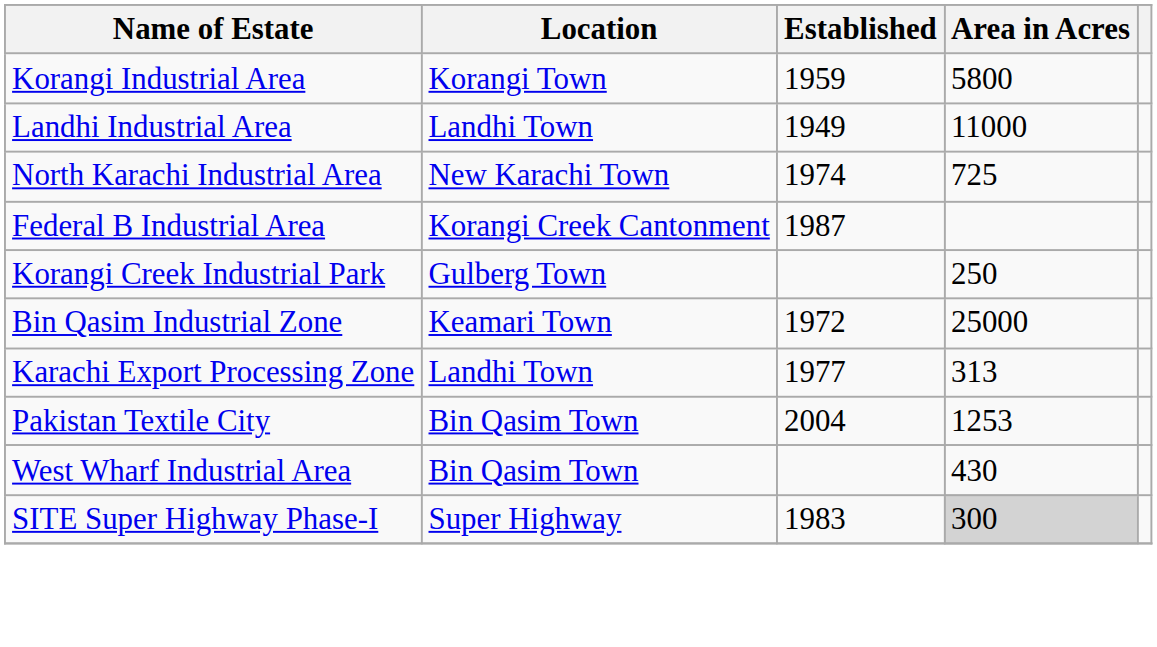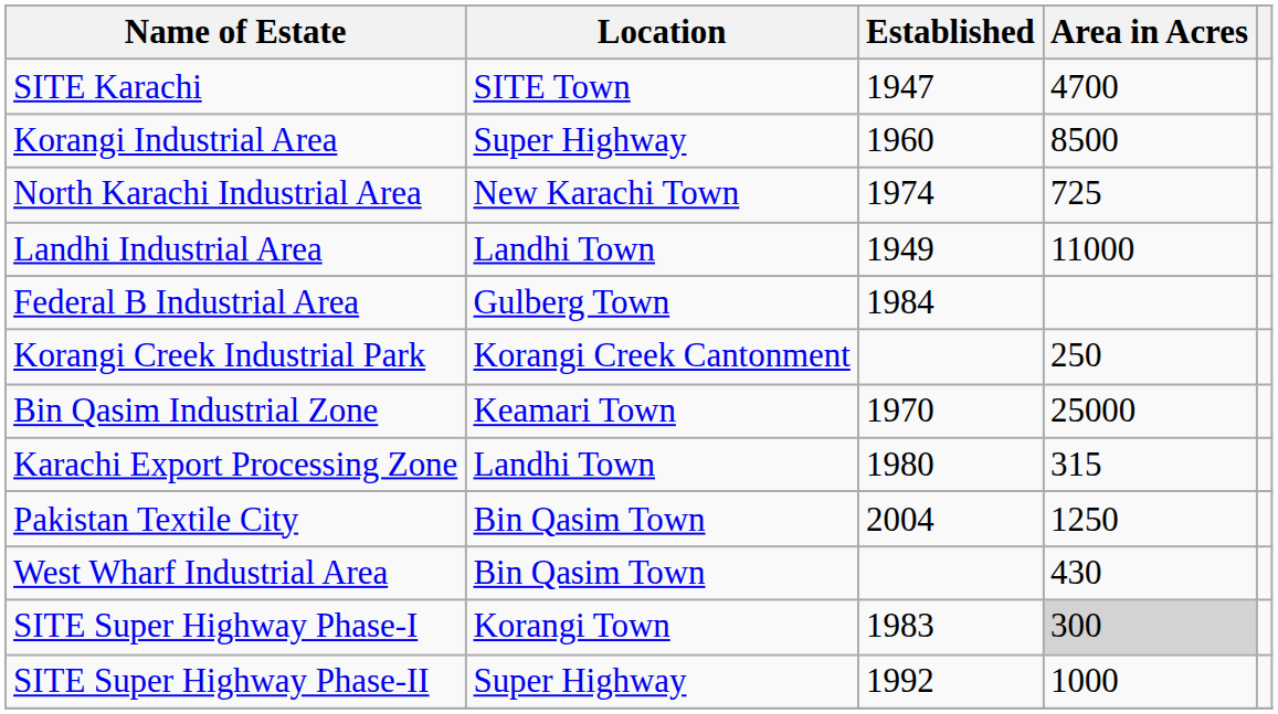 <table class="wikitable">
 <tr>
 <th>Name of Estate</th>
 <th>Location</th>
 <th>Established</th>
 <th>Area in Acres</th>
 <th></th>
 </tr>
 <tr>
+<td><a href='#'>SITE Karachi</a></td>
+<td><a href='#'>SITE Town</a></td>
+<td>1947</td>
+<td>4700</td>
+<td></td>
+</tr>
+<tr>
 <td><a href='#'>Korangi Industrial Area</a></td>
-<td><a href='#'>Korangi Town</a></td>
-<td>1959</td>
-<td>5800</td>
+<td><a href='#'>Super Highway</a></td>
+<td>1960</td>
+<td>8500</td>
+<td></td>
+</tr>
+<tr>
+<td><a href='#'>North Karachi Industrial Area</a></td>
+<td><a href='#'>New Karachi Town</a></td>
+<td>1974</td>
+<td>725</td>
 <td></td>
 </tr>
 <tr>
 <td><a href='#'>Landhi Industrial Area</a></td>
 <td><a href='#'>Landhi Town</a></td>
 <td>1949</td>
 <td>11000</td>
 <td></td>
 </tr>
 <tr>
-<td><a href='#'>North Karachi Industrial Area</a></td>
-<td><a href='#'>New Karachi Town</a></td>
-<td>1974</td>
-<td>725</td>
-<td></td>
-</tr>
-<tr>
 <td><a href='#'>Federal B Industrial Area</a></td>
-<td><a href='#'>Korangi Creek Cantonment</a></td>
-<td>1987</td>
+<td><a href='#'>Gulberg Town</a></td>
+<td>1984</td>
 <td></td>
 <td></td>
 </tr>
 <tr>
 <td><a href='#'>Korangi Creek Industrial Park</a></td>
-<td><a href='#'>Gulberg Town</a></td>
+<td><a href='#'>Korangi Creek Cantonment</a></td>
 <td></td>
 <td>250</td>
 <td></td>
 </tr>
 <tr>
 <td><a href='#'>Bin Qasim Industrial Zone</a></td>
 <td><a href='#'>Keamari Town</a></td>
-<td>1972</td>
+<td>1970</td>
 <td>25000</td>
 <td></td>
 </tr>
 <tr>
 <td><a href='#'>Karachi Export Processing Zone</a></td>
 <td><a href='#'>Landhi Town</a></td>
-<td>1977</td>
-<td>313</td>
+<td>1980</td>
+<td>315</td>
 <td></td>
 </tr>
 <tr>
 <td><a href='#'>Pakistan Textile City</a></td>
 <td><a href='#'>Bin Qasim Town</a></td>
 <td>2004</td>
-<td>1253</td>
+<td>1250</td>
 <td></td>
 </tr>
 <tr>
 <td><a href='#'>West Wharf Industrial Area</a></td>
 <td><a href='#'>Bin Qasim Town</a></td>
 <td></td>
 <td>430</td>
 <td></td>
 </tr>
 <tr>
 <td><a href='#'>SITE Super Highway Phase-I</a></td>
-<td><a href='#'>Super Highway</a></td>
+<td><a href='#'>Korangi Town</a></td>
 <td>1983</td>
 <td style="background: lightgrey;">300</td>
 <td></td>
 </tr>
 <tr>
+<td><a href='#'>SITE Super Highway Phase-II</a></td>
+<td><a href='#'>Super Highway</a></td>
+<td>1992</td>
+<td>1000</td>
+<td></td>
+</tr>
+<tr>
 </tr>
 </table>
